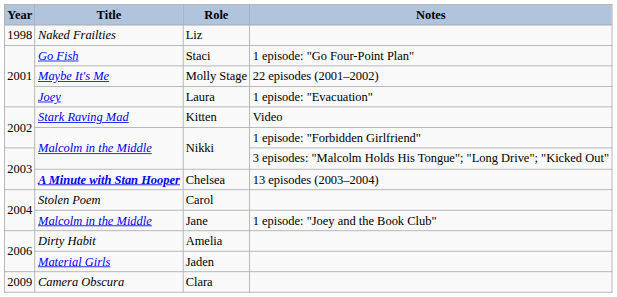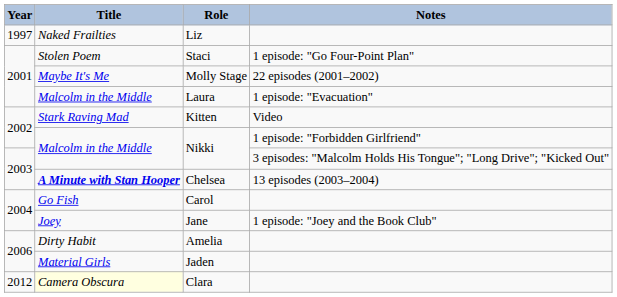 <table class="wikitable" style="font-size:95%;">
 <tr>
 <th style="background:#B0C4DE;">Year</th>
 <th style="background:#B0C4DE;">Title</th>
 <th style="background:#B0C4DE;">Role</th>
 <th style="background:#B0C4DE;">Notes</th>
 </tr>
 <tr>
-<td>1998</td>
+<td>1997</td>
 <td><em>Naked Frailties</em></td>
 <td>Liz</td>
 <td></td>
 </tr>
 <tr>
 <td rowspan="3">2001</td>
-<td><em><a href='#'>Go Fish</a></em></td>
+<td><em>Stolen Poem</em></td>
 <td>Staci</td>
 <td>1 episode: "Go Four-Point Plan"</td>
 </tr>
 <tr>
 <td><em><a href='#'>Maybe It's Me</a></em></td>
 <td>Molly Stage</td>
 <td>22 episodes (2001–2002)</td>
 </tr>
 <tr>
-<td><em><a href='#'>Joey</a></em></td>
+<td><em><a href='#'>Malcolm in the Middle</a></em></td>
 <td>Laura</td>
 <td>1 episode: "Evacuation"</td>
 </tr>
 <tr>
 <td rowspan="2">2002</td>
 <td><em><a href='#'>Stark Raving Mad</a></em></td>
 <td>Kitten</td>
 <td>Video</td>
 </tr>
 <tr>
 <td rowspan="2"><em><a href='#'>Malcolm in the Middle</a></em></td>
 <td rowspan="2">Nikki</td>
 <td>1 episode: "Forbidden Girlfriend"</td>
 </tr>
 <tr>
 <td rowspan="2">2003</td>
 <td>3 episodes: "Malcolm Holds His Tongue"; "Long Drive"; "Kicked Out"</td>
 </tr>
 <tr>
 <td><strong><em><a href='#'>A Minute with Stan Hooper</a></em></strong></td>
 <td>Chelsea</td>
 <td>13 episodes (2003–2004)</td>
 </tr>
 <tr>
 <td rowspan="2">2004</td>
-<td><em>Stolen Poem</em></td>
+<td><em><a href='#'>Go Fish</a></em></td>
 <td>Carol</td>
 <td></td>
 </tr>
 <tr>
-<td><em><a href='#'>Malcolm in the Middle</a></em></td>
+<td><em><a href='#'>Joey</a></em></td>
 <td>Jane</td>
 <td>1 episode: "Joey and the Book Club"</td>
 </tr>
 <tr>
 <td rowspan="2">2006</td>
 <td><em>Dirty Habit</em></td>
 <td>Amelia</td>
 <td></td>
 </tr>
 <tr>
 <td><em><a href='#'>Material Girls</a></em></td>
 <td>Jaden</td>
 <td></td>
 </tr>
 <tr>
-<td>2009</td>
-<td><em>Camera Obscura</em></td>
+<td>2012</td>
+<td style="background: lightyellow;"><em>Camera Obscura</em></td>
 <td>Clara</td>
 <td></td>
 </tr>
 </table>
